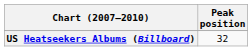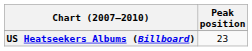 <table class="wikitable sortable plainrowheaders" style="text-align:center">
 <tr>
 <th scope="col">Chart (2007–2010)</th>
 <th scope="col">Peak<br> position</th>
 </tr>
 <tr>
 </tr>
 <tr>
 <th scope="row">US <a href='#'>Heatseekers Albums</a> (<em><a href='#'>Billboard</a></em>)</th>
-<td>32</td>
+<td>23</td>
 </tr>
 </table>
